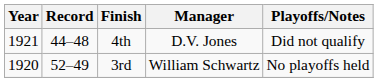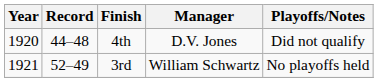 <table class="wikitable" style="text-align:center">
 <tr>
 <th>Year</th>
 <th>Record</th>
 <th>Finish</th>
 <th>Manager</th>
 <th>Playoffs/Notes</th>
 </tr>
 <tr>
-<td>1921</td>
+<td>1920</td>
 <td>44–48</td>
 <td>4th</td>
 <td>D.V. Jones</td>
 <td>Did not qualify</td>
 </tr>
 <tr>
-<td>1920</td>
+<td>1921</td>
 <td>52–49</td>
 <td>3rd</td>
 <td>William Schwartz</td>
 <td>No playoffs held</td>
 </tr>
 <tr>
 </tr>
 </table>
